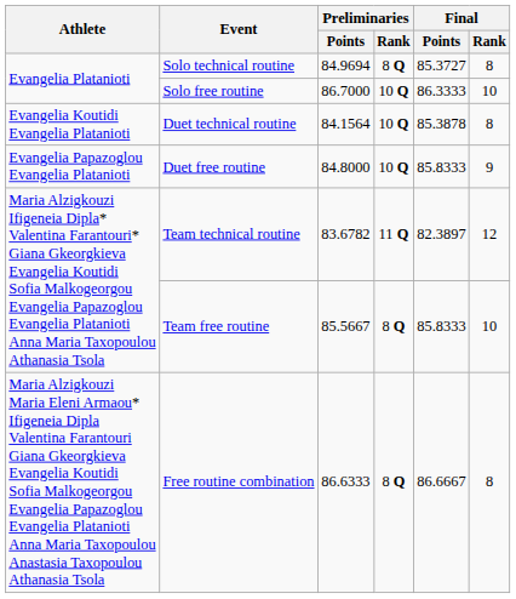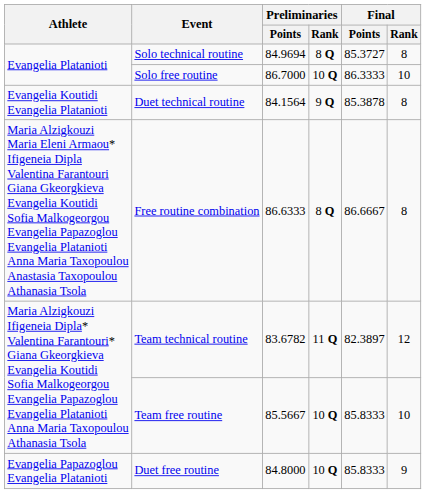 <table class=wikitable style="font-size:90%">
 <tr>
 <th rowspan="2">Athlete</th>
 <th rowspan="2">Event</th>
 <th colspan="2">Preliminaries</th>
 <th colspan="2">Final</th>
 </tr>
 <tr style="font-size:95%">
 <th>Points</th>
 <th>Rank</th>
 <th>Points</th>
 <th>Rank</th>
 </tr>
 <tr align=center>
 <td align=left rowspan=2><a href='#'>Evangelia Platanioti</a></td>
 <td align=left><a href='#'>Solo technical routine</a></td>
 <td>84.9694</td>
 <td>8 <strong>Q</strong></td>
 <td>85.3727</td>
 <td>8</td>
 </tr>
 <tr align=center>
 <td align=left><a href='#'>Solo free routine</a></td>
 <td>86.7000</td>
 <td>10 <strong>Q</strong></td>
 <td>86.3333</td>
 <td>10</td>
 </tr>
 <tr align=center>
 <td align=left><a href='#'>Evangelia Koutidi</a><br><a href='#'>Evangelia Platanioti</a></td>
 <td align=left><a href='#'>Duet technical routine</a></td>
 <td>84.1564</td>
-<td>10 <strong>Q</strong></td>
+<td>9 <strong>Q</strong></td>
 <td>85.3878</td>
 <td>8</td>
 </tr>
 <tr align=center>
-<td align=left><a href='#'>Evangelia Papazoglou</a><br><a href='#'>Evangelia Platanioti</a></td>
-<td align=left><a href='#'>Duet free routine</a></td>
-<td>84.8000</td>
-<td>10 <strong>Q</strong></td>
-<td>85.8333</td>
-<td>9</td>
+<td align=left><a href='#'>Maria Alzigkouzi</a><br><a href='#'>Maria Eleni Armaou</a>*<br><a href='#'>Ifigeneia Dipla</a><br><a href='#'>Valentina Farantouri</a><br><a href='#'>Giana Gkeorgkieva</a><br><a href='#'>Evangelia Koutidi</a><br><a href='#'>Sofia Malkogeorgou</a><br><a href='#'>Evangelia Papazoglou</a><br><a href='#'>Evangelia Platanioti</a><br><a href='#'>Anna Maria Taxopoulou</a><br><a href='#'>Anastasia Taxopoulou</a><br><a href='#'>Athanasia Tsola</a></td>
+<td align=left><a href='#'>Free routine combination</a></td>
+<td>86.6333</td>
+<td>8 <strong>Q</strong></td>
+<td>86.6667</td>
+<td>8</td>
 </tr>
 <tr align=center>
 <td align=left rowspan=2><a href='#'>Maria Alzigkouzi</a><br><a href='#'>Ifigeneia Dipla</a>*<br><a href='#'>Valentina Farantouri</a>*<br><a href='#'>Giana Gkeorgkieva</a><br><a href='#'>Evangelia Koutidi</a><br><a href='#'>Sofia Malkogeorgou</a><br><a href='#'>Evangelia Papazoglou</a><br><a href='#'>Evangelia Platanioti</a><br><a href='#'>Anna Maria Taxopoulou</a><br><a href='#'>Athanasia Tsola</a></td>
 <td align=left><a href='#'>Team technical routine</a></td>
 <td>83.6782</td>
 <td>11 <strong>Q</strong></td>
 <td>82.3897</td>
 <td>12</td>
 </tr>
 <tr align=center>
 <td align=left><a href='#'>Team free routine</a></td>
 <td>85.5667</td>
-<td>8 <strong>Q</strong></td>
+<td>10 <strong>Q</strong></td>
 <td>85.8333</td>
 <td>10</td>
 </tr>
 <tr align=center>
-<td align=left><a href='#'>Maria Alzigkouzi</a><br><a href='#'>Maria Eleni Armaou</a>*<br><a href='#'>Ifigeneia Dipla</a><br><a href='#'>Valentina Farantouri</a><br><a href='#'>Giana Gkeorgkieva</a><br><a href='#'>Evangelia Koutidi</a><br><a href='#'>Sofia Malkogeorgou</a><br><a href='#'>Evangelia Papazoglou</a><br><a href='#'>Evangelia Platanioti</a><br><a href='#'>Anna Maria Taxopoulou</a><br><a href='#'>Anastasia Taxopoulou</a><br><a href='#'>Athanasia Tsola</a></td>
-<td align=left><a href='#'>Free routine combination</a></td>
-<td>86.6333</td>
-<td>8 <strong>Q</strong></td>
-<td>86.6667</td>
-<td>8</td>
+<td align=left><a href='#'>Evangelia Papazoglou</a><br><a href='#'>Evangelia Platanioti</a></td>
+<td align=left><a href='#'>Duet free routine</a></td>
+<td>84.8000</td>
+<td>10 <strong>Q</strong></td>
+<td>85.8333</td>
+<td>9</td>
 </tr>
 </table>
